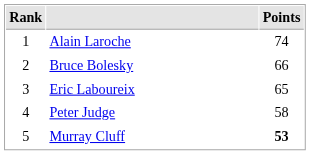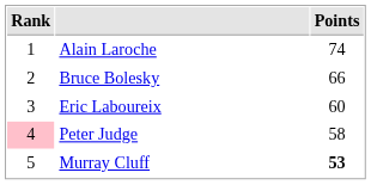 <table cellspacing="1" cellpadding="3" style="border:1px solid #AAAAAA;font-size:86%">
 <tr bgcolor="#E4E4E4">
 <th style="border-bottom:1px solid #AAAAAA" width=10>Rank</th>
 <th style="border-bottom:1px solid #AAAAAA" width=200></th>
 <th style="border-bottom:1px solid #AAAAAA" width=20>Points</th>
 </tr>
 <tr>
 <td align="center">1</td>
 <td> <a href='#'>Alain Laroche</a></td>
 <td align=center>74</td>
 </tr>
 <tr>
 <td align="center">2</td>
 <td> <a href='#'>Bruce Bolesky</a></td>
 <td align=center>66</td>
 </tr>
 <tr>
 <td align="center">3</td>
 <td> <a href='#'>Eric Laboureix</a></td>
-<td align=center>65</td>
+<td align=center>60</td>
 </tr>
 <tr>
-<td align="center">4</td>
+<td align="center" style="background: pink;">4</td>
 <td> <a href='#'>Peter Judge</a></td>
 <td align=center>58</td>
 </tr>
 <tr>
 <td align="center">5</td>
 <td> <a href='#'>Murray Cluff</a></td>
 <td align=center><strong>53</strong></td>
 </tr>
 </table>
